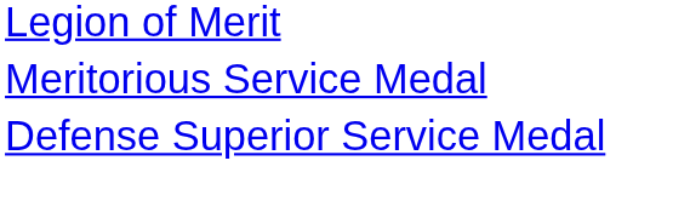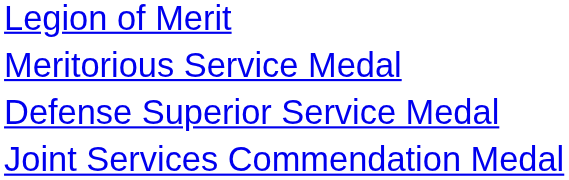 <table>
 <tr>
 <td></td>
 <td><a href='#'>Legion of Merit</a></td>
 </tr>
 <tr>
 <td></td>
 <td><a href='#'>Meritorious Service Medal</a></td>
 </tr>
 <tr>
 <td></td>
 <td><a href='#'>Defense Superior Service Medal</a></td>
 </tr>
+<tr>
+<td></td>
+<td><a href='#'>Joint Services Commendation Medal</a></td>
+</tr>
 </table>
